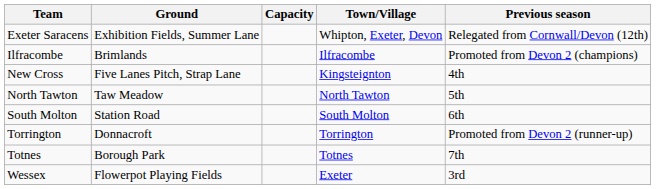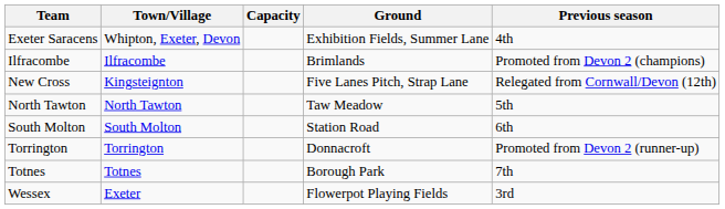 <table class="wikitable sortable">
 <tr>
 <th>Team</th>
+<th>Town/Village</th>
+<th>Capacity</th>
 <th>Ground</th>
-<th>Capacity</th>
-<th>Town/Village</th>
 <th>Previous season</th>
 </tr>
 <tr>
 <td>Exeter Saracens</td>
+<td>Whipton, <a href='#'>Exeter</a>, <a href='#'>Devon</a></td>
+<td></td>
 <td>Exhibition Fields, Summer Lane</td>
-<td></td>
-<td>Whipton, <a href='#'>Exeter</a>, <a href='#'>Devon</a></td>
-<td>Relegated from <a href='#'>Cornwall/Devon</a> (12th)</td>
+<td>4th</td>
 </tr>
 <tr>
 <td>Ilfracombe</td>
+<td><a href='#'>Ilfracombe</a></td>
+<td></td>
 <td>Brimlands</td>
-<td></td>
-<td><a href='#'>Ilfracombe</a></td>
 <td>Promoted from <a href='#'>Devon 2</a> (champions)</td>
 </tr>
 <tr>
 <td>New Cross</td>
+<td><a href='#'>Kingsteignton</a></td>
+<td></td>
 <td>Five Lanes Pitch, Strap Lane</td>
-<td></td>
-<td><a href='#'>Kingsteignton</a></td>
-<td>4th</td>
+<td>Relegated from <a href='#'>Cornwall/Devon</a> (12th)</td>
 </tr>
 <tr>
 <td>North Tawton</td>
+<td><a href='#'>North Tawton</a></td>
+<td></td>
 <td>Taw Meadow</td>
-<td></td>
-<td><a href='#'>North Tawton</a></td>
 <td>5th</td>
 </tr>
 <tr>
 <td>South Molton</td>
+<td><a href='#'>South Molton</a></td>
+<td></td>
 <td>Station Road</td>
-<td></td>
-<td><a href='#'>South Molton</a></td>
 <td>6th</td>
 </tr>
 <tr>
 <td>Torrington</td>
+<td><a href='#'>Torrington</a></td>
+<td></td>
 <td>Donnacroft</td>
-<td></td>
-<td><a href='#'>Torrington</a></td>
 <td>Promoted from <a href='#'>Devon 2</a> (runner-up)</td>
 </tr>
 <tr>
 <td>Totnes</td>
+<td><a href='#'>Totnes</a></td>
+<td></td>
 <td>Borough Park</td>
-<td></td>
-<td><a href='#'>Totnes</a></td>
 <td>7th</td>
 </tr>
 <tr>
 <td>Wessex</td>
+<td><a href='#'>Exeter</a></td>
+<td></td>
 <td>Flowerpot Playing Fields</td>
-<td></td>
-<td><a href='#'>Exeter</a></td>
 <td>3rd</td>
 </tr>
 </table>
